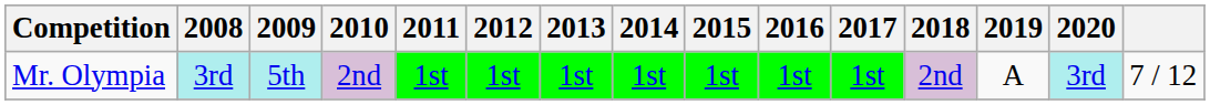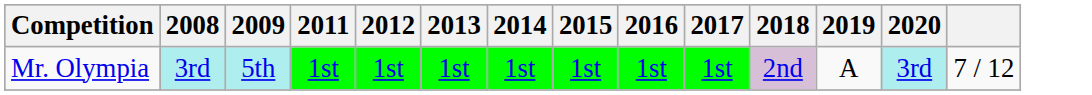 <table class=wikitable style=text-align:center>
 <tr>
 <th>Competition</th>
 <th>2008</th>
 <th>2009</th>
-<th>2010</th>
 <th>2011</th>
 <th>2012</th>
 <th>2013</th>
 <th>2014</th>
 <th>2015</th>
 <th>2016</th>
 <th>2017</th>
 <th>2018</th>
 <th>2019</th>
 <th>2020</th>
 <th></th>
 </tr>
 <tr>
 <td align=left><a href='#'>Mr. Olympia</a></td>
 <td bgcolor=afeeee><a href='#'>3rd</a></td>
 <td bgcolor=afeeee><a href='#'>5th</a></td>
-<td bgcolor=thistle><a href='#'>2nd</a></td>
 <td bgcolor=lime><a href='#'>1st</a></td>
 <td bgcolor=lime><a href='#'>1st</a></td>
 <td bgcolor=lime><a href='#'>1st</a></td>
 <td bgcolor=lime><a href='#'>1st</a></td>
 <td bgcolor=lime><a href='#'>1st</a></td>
 <td bgcolor=lime><a href='#'>1st</a></td>
 <td bgcolor=lime><a href='#'>1st</a></td>
 <td bgcolor=thistle><a href='#'>2nd</a></td>
 <td>A</td>
 <td bgcolor=afeeee><a href='#'>3rd</a></td>
 <td>7 / 12</td>
 </tr>
 </table>
